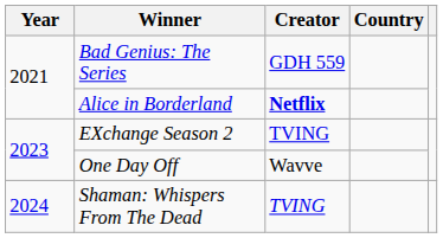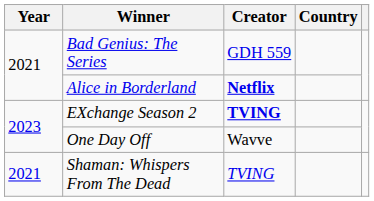 <table class="wikitable" | align=center>
 <tr>
 <th style="width:50px">Year</th>
 <th style="width:150px">Winner</th>
 <th>Creator</th>
 <th>Country</th>
 <th></th>
 </tr>
 <tr>
 <td rowspan="2">2021</td>
 <td><em><a href='#'>Bad Genius: The Series</a></em></td>
 <td><a href='#'>GDH 559</a></td>
 <td></td>
 <td rowspan="2" style="text-align: center;"></td>
 </tr>
 <tr>
 <td><em><a href='#'>Alice in Borderland</a></em></td>
 <td><strong><a href='#'>Netflix</a></strong></td>
 <td></td>
 </tr>
 <tr>
 <td rowspan="2"><a href='#'>2023</a></td>
 <td><em>EXchange Season 2</em></td>
-<td><a href='#'>TVING</a></td>
+<td><strong><a href='#'>TVING</a></strong></td>
 <td></td>
 <td rowspan="2"></td>
 </tr>
 <tr>
 <td><em>One Day Off</em></td>
 <td>Wavve</td>
 <td></td>
 </tr>
 <tr>
-<td><a href='#'>2024</a></td>
+<td><a href='#'>2021</a></td>
 <td><em>Shaman: Whispers From The Dead</em></td>
 <td><em><a href='#'>TVING</a></em></td>
 <td></td>
 <td style="text-align: center;"></td>
 </tr>
 </table>
